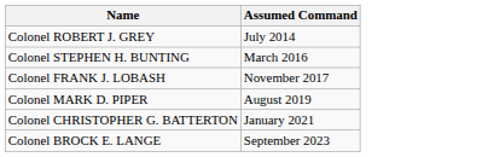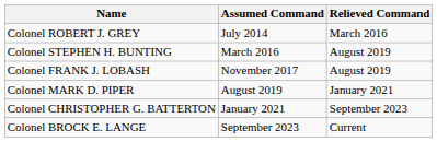 <table class="wikitable">
 <tr>
 <th>Name</th>
 <th>Assumed Command</th>
+<th>Relieved Command</th>
 </tr>
 <tr>
 <td>Colonel ROBERT J. GREY</td>
 <td>July 2014</td>
+<td>March 2016</td>
 </tr>
 <tr>
 <td>Colonel STEPHEN H. BUNTING</td>
 <td>March 2016</td>
+<td>August 2019</td>
 </tr>
 <tr>
 <td>Colonel FRANK J. LOBASH</td>
 <td>November 2017</td>
+<td>August 2019</td>
 </tr>
 <tr>
 <td>Colonel MARK D. PIPER</td>
 <td>August 2019</td>
+<td>January 2021</td>
 </tr>
 <tr>
 <td>Colonel CHRISTOPHER G. BATTERTON</td>
 <td>January 2021</td>
+<td>September 2023</td>
 </tr>
 <tr>
 <td>Colonel BROCK E. LANGE</td>
 <td>September 2023</td>
+<td>Current</td>
 </tr>
 </table>
